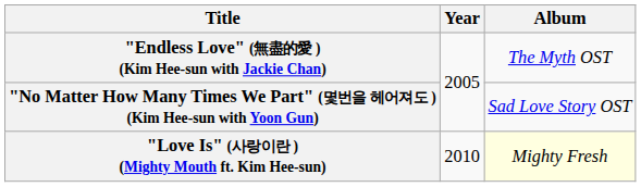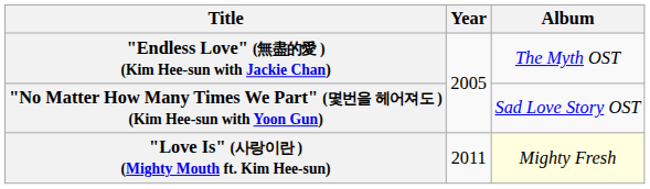 <table class="wikitable plainrowheaders" style="text-align:center;">
 <tr>
 <th>Title</th>
 <th>Year</th>
 <th>Album</th>
 </tr>
 <tr>
 <th scope=row>"Endless Love" <small>(無盡的愛 )</small><br><small>(Kim Hee-sun with <a href='#'>Jackie Chan</a>)</small></th>
 <td rowspan=2>2005</td>
 <td><em><a href='#'>The Myth</a> OST</em></td>
 </tr>
 <tr>
 <th scope=row>"No Matter How Many Times We Part" <small>(몇번을 헤어져도 )</small><br><small>(Kim Hee-sun with <a href='#'>Yoon Gun</a>)</small></th>
 <td><em><a href='#'>Sad Love Story</a> OST</em></td>
 </tr>
 <tr>
 <th scope=row>"Love Is" <small>(사랑이란 )</small><br><small>(<a href='#'>Mighty Mouth</a> ft. Kim Hee-sun)</small></th>
-<td>2010</td>
+<td>2011</td>
 <td style="background: lightyellow;"><em>Mighty Fresh</em></td>
 </tr>
 </table>
